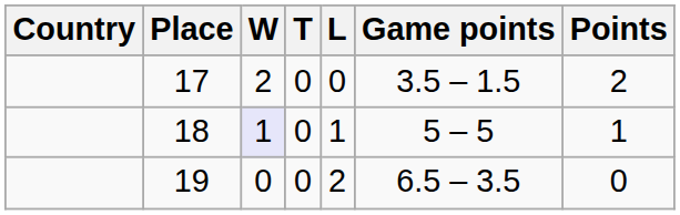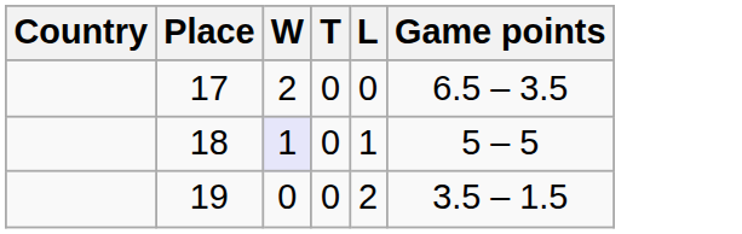 <table class="wikitable sortable" style="text-align:center">
 <tr>
 <th>Country</th>
 <th>Place</th>
 <th>W</th>
 <th>T</th>
 <th>L</th>
 <th>Game points</th>
-<th>Points</th>
 </tr>
 <tr>
 <td align=left></td>
 <td>17</td>
 <td>2</td>
 <td>0</td>
 <td>0</td>
-<td>3.5 – 1.5</td>
-<td>2</td>
+<td>6.5 – 3.5</td>
 </tr>
 <tr>
 <td align=left></td>
 <td>18</td>
 <td style="background: lavender;">1</td>
 <td>0</td>
 <td>1</td>
 <td>5 – 5</td>
-<td>1</td>
 </tr>
 <tr>
 <td align=left></td>
 <td>19</td>
 <td>0</td>
 <td>0</td>
 <td>2</td>
-<td>6.5 – 3.5</td>
-<td>0</td>
+<td>3.5 – 1.5</td>
 </tr>
 </table>
